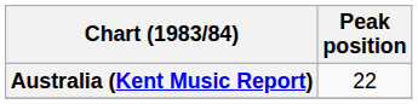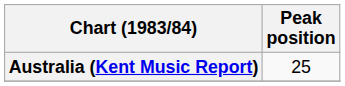 <table class="wikitable plainrowheaders sortable">
 <tr>
 <th scope="col">Chart (1983/84)</th>
 <th scope="col">Peak<br>position</th>
 </tr>
 <tr>
 <th scope="row">Australia (<a href='#'>Kent Music Report</a>)</th>
-<td style="text-align:center;">22</td>
+<td style="text-align:center;">25</td>
 </tr>
 <tr>
 </tr>
 <tr>
 </tr>
 <tr>
 </tr>
 <tr>
 </tr>
 <tr>
 </tr>
 <tr>
 </tr>
 </table>
